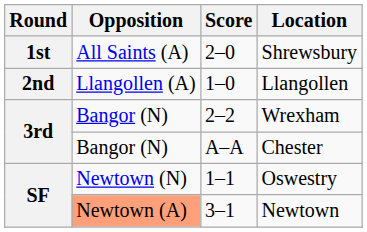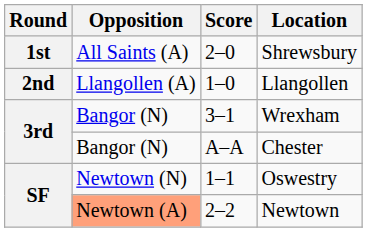 <table class="wikitable">
 <tr>
 <th>Round</th>
 <th>Opposition</th>
 <th>Score</th>
 <th>Location</th>
 </tr>
 <tr>
 <th>1st</th>
 <td><a href='#'>All Saints</a> (A)</td>
 <td>2–0</td>
 <td>Shrewsbury</td>
 </tr>
 <tr>
 <th>2nd</th>
 <td><a href='#'>Llangollen</a> (A)</td>
 <td>1–0</td>
 <td>Llangollen</td>
 </tr>
 <tr>
 <th rowspan="2">3rd</th>
 <td><a href='#'>Bangor</a> (N)</td>
-<td>2–2</td>
+<td>3–1</td>
 <td>Wrexham</td>
 </tr>
 <tr>
 <td>Bangor (N)</td>
 <td>A–A</td>
 <td>Chester</td>
 </tr>
 <tr>
 <th rowspan="2">SF</th>
 <td><a href='#'>Newtown</a> (N)</td>
 <td>1–1</td>
 <td>Oswestry</td>
 </tr>
 <tr>
 <td style="background: lightsalmon;">Newtown (A)</td>
-<td>3–1</td>
+<td>2–2</td>
 <td>Newtown</td>
 </tr>
 </table>
